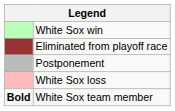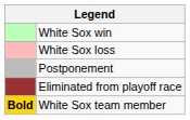 <table class="wikitable" style="font-size:90%">
 <tr>
 <th colspan="2">Legend</th>
 </tr>
 <tr>
 <td bgcolor="#bbffbb"> </td>
 <td>White Sox win</td>
 </tr>
 <tr>
-<td bgcolor="#993333"> </td>
-<td>Eliminated from playoff race</td>
+<td bgcolor="#ffbbbb"> </td>
+<td>White Sox loss</td>
 </tr>
 <tr>
 <td bgcolor="#bbbbbb"> </td>
 <td>Postponement</td>
 </tr>
 <tr>
-<td bgcolor="#ffbbbb"> </td>
-<td>White Sox loss</td>
+<td bgcolor="#993333"> </td>
+<td>Eliminated from playoff race</td>
 </tr>
 <tr>
-<td><strong>Bold</strong></td>
+<td style="background: gold;"><strong>Bold</strong></td>
 <td>White Sox team member</td>
 </tr>
 </table>
